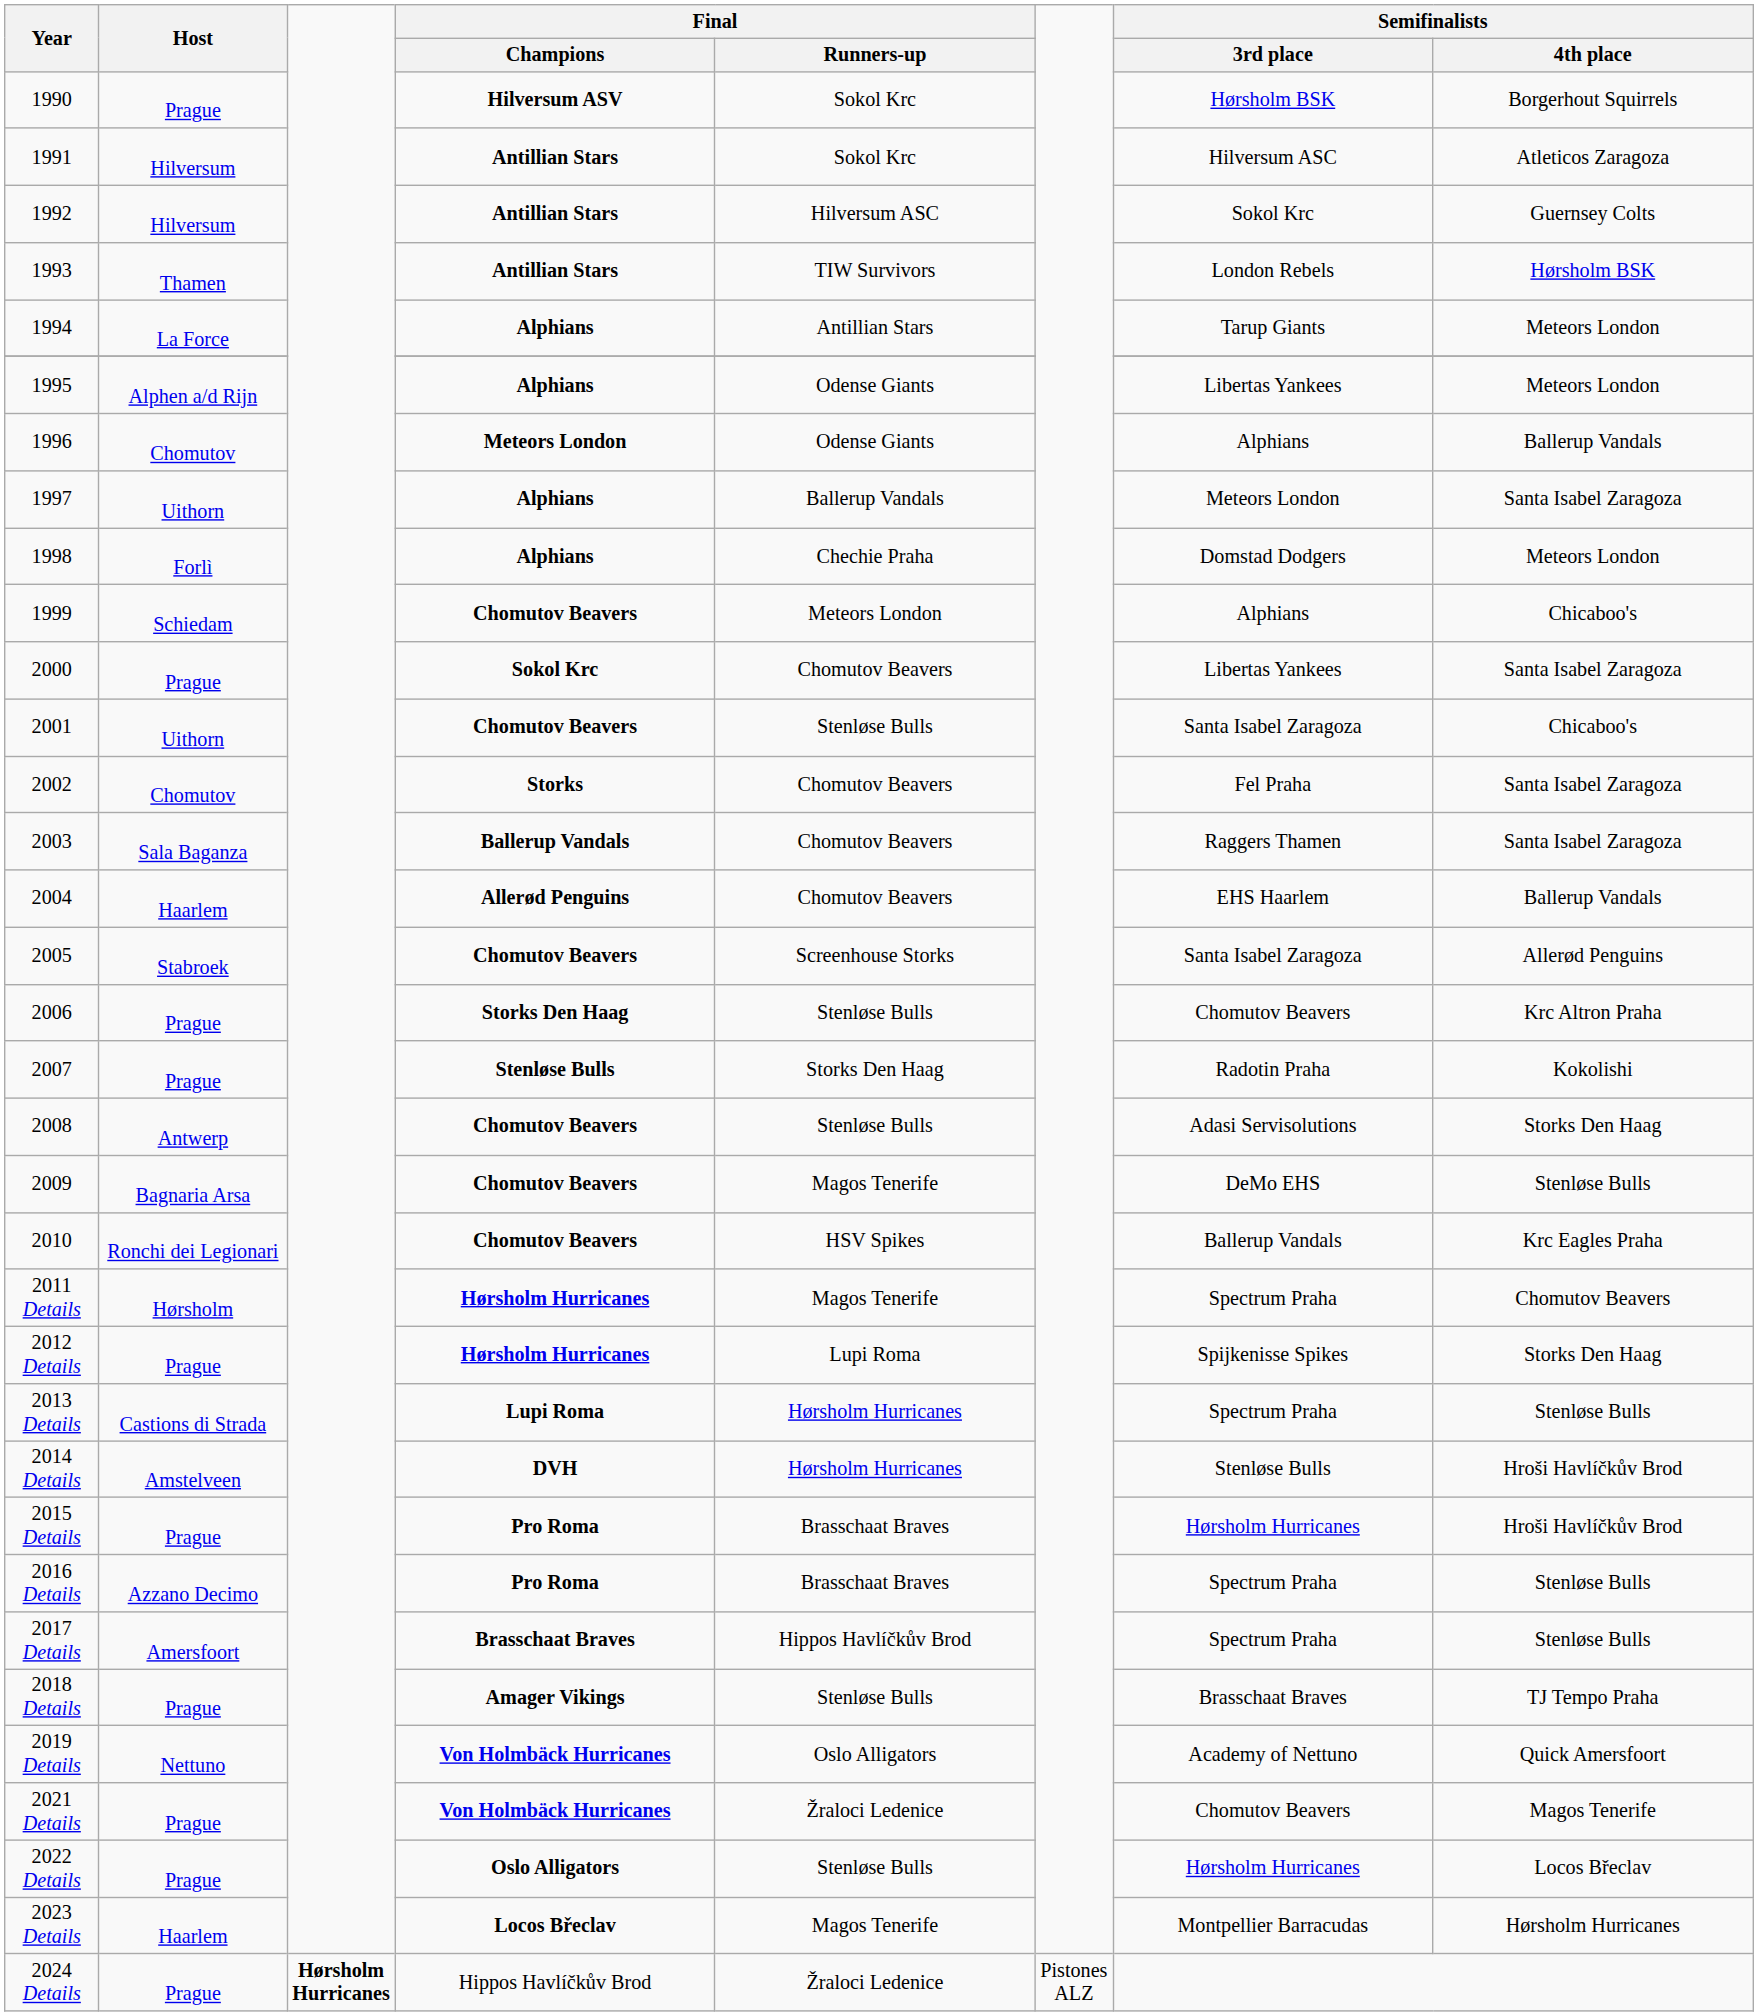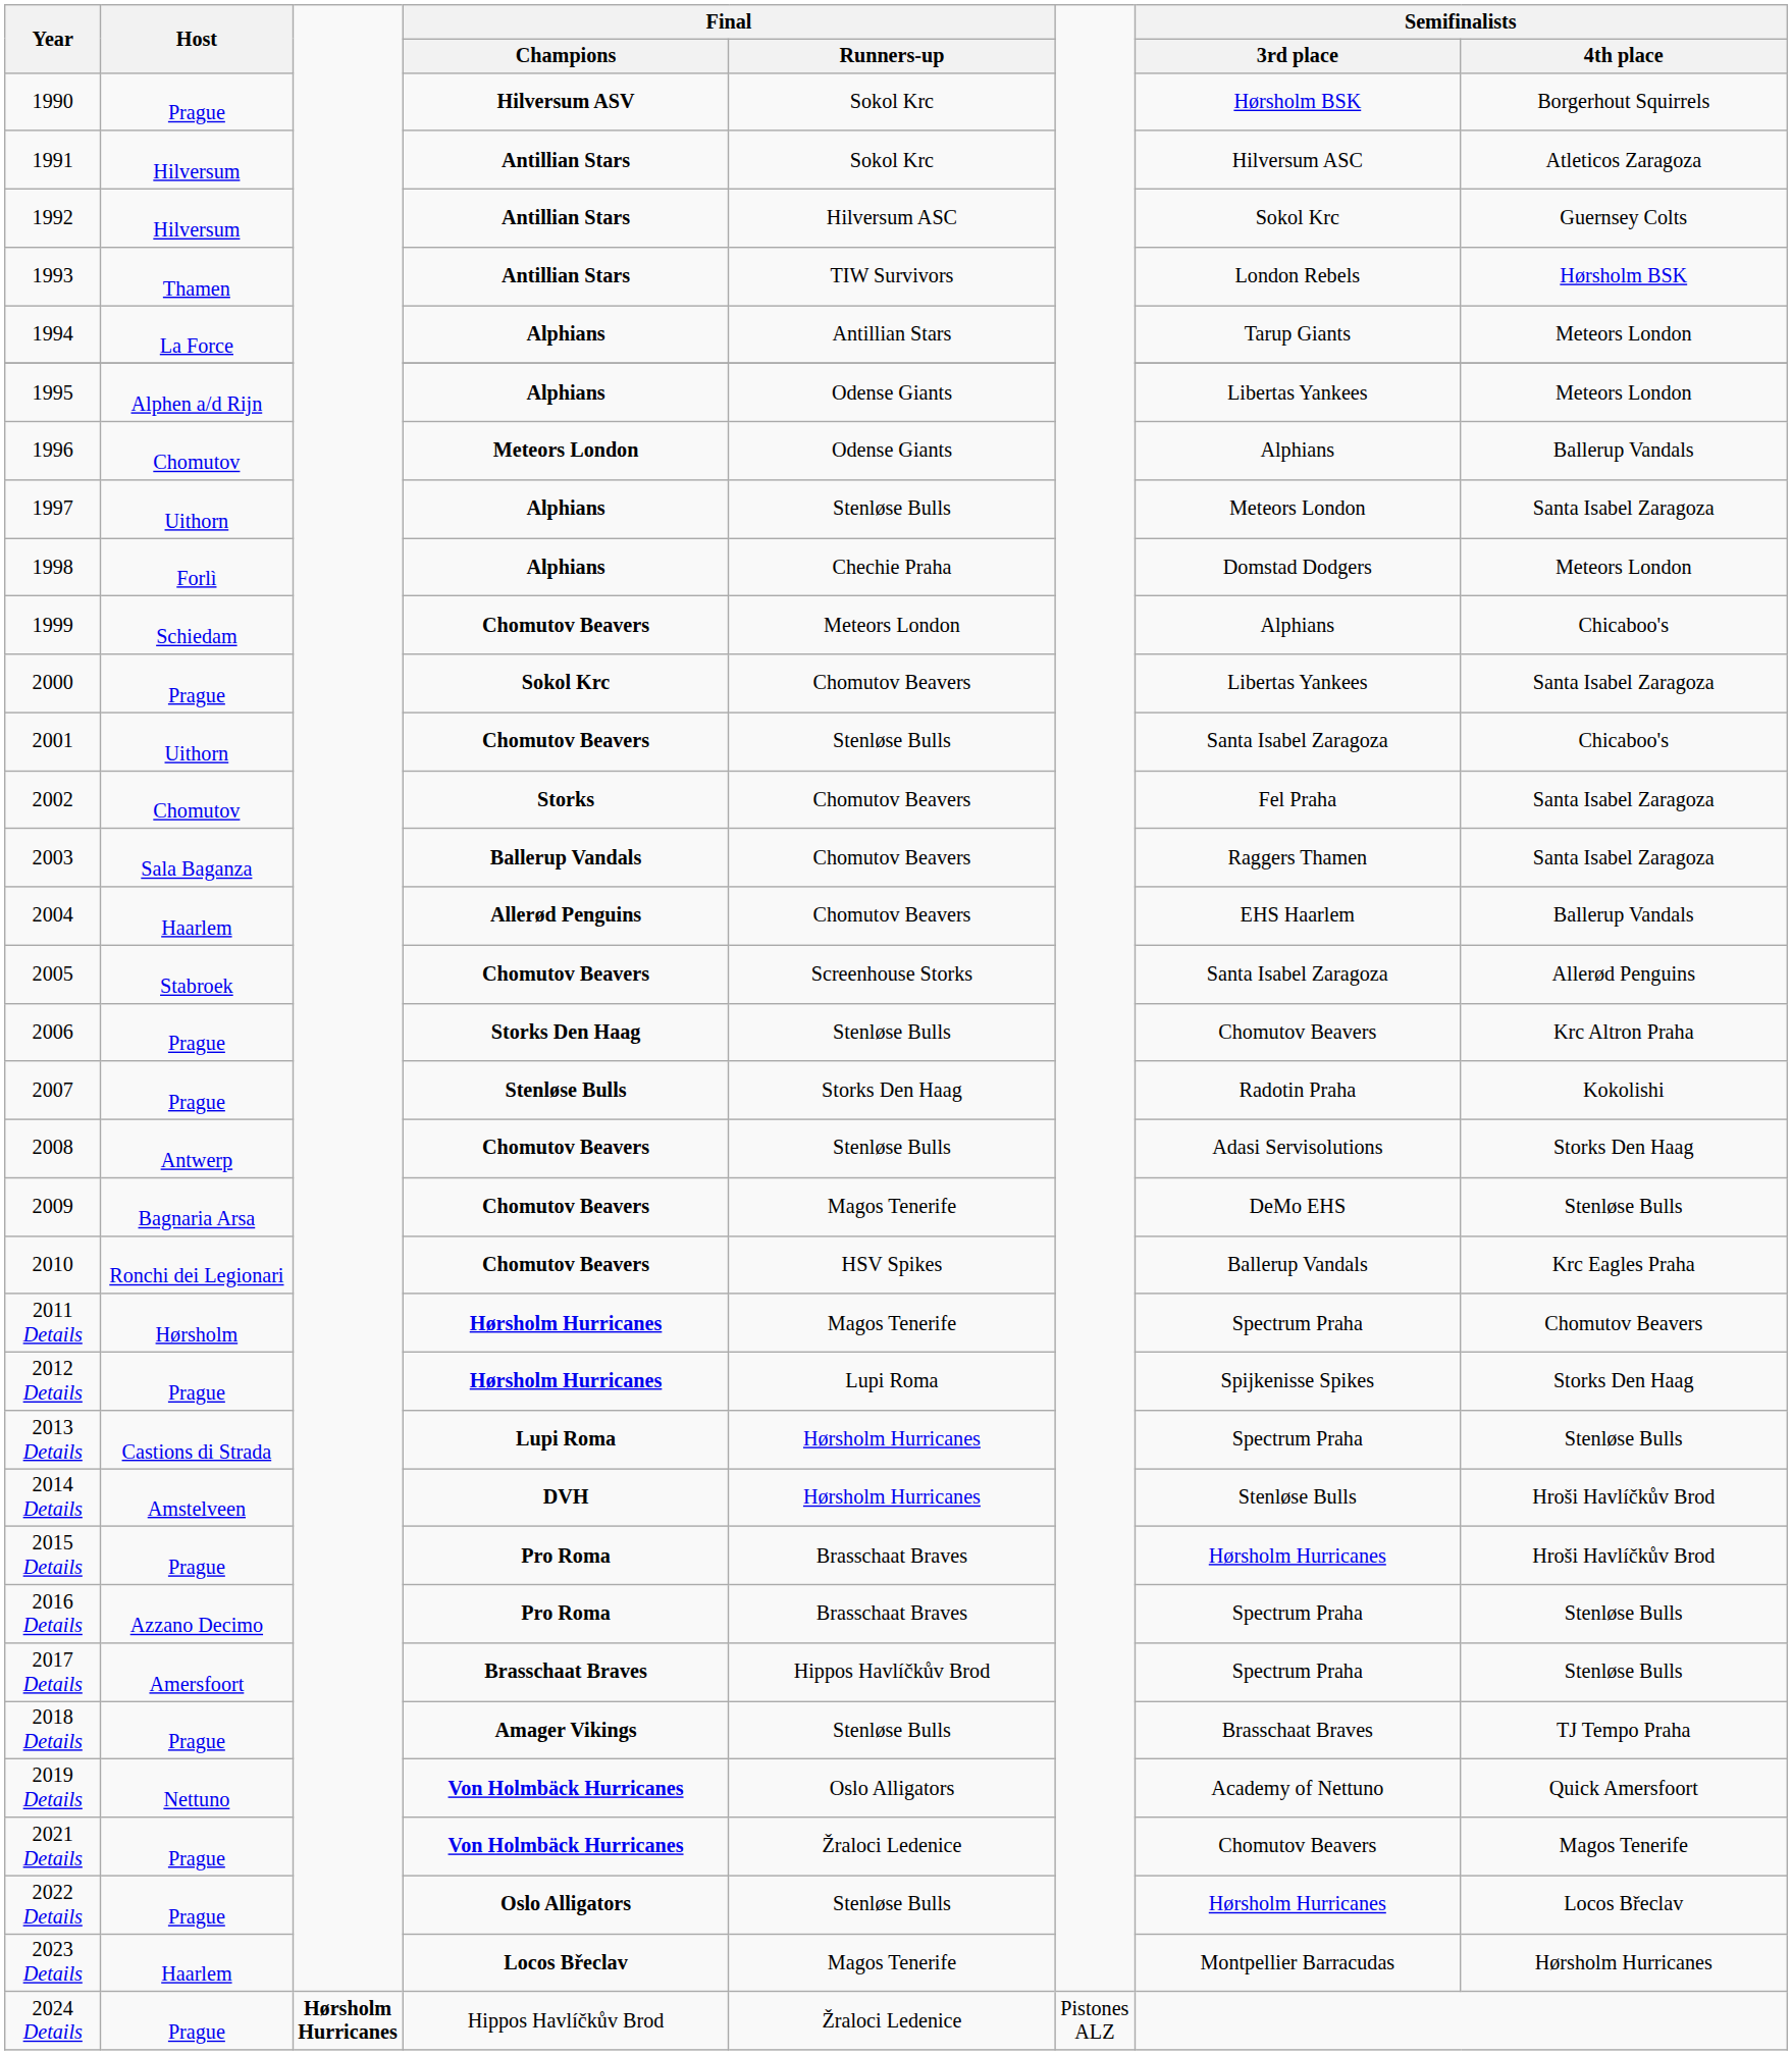 <table class="wikitable" style="font-size:90%; text-align: center;">
 <tr>
 <th rowspan=2 width=5%>Year</th>
 <th rowspan=2 width=10%>Host</th>
 <td width=1% rowspan=36 style="border-top:none;border-bottom:none;"></td>
 <th colspan=2>Final</th>
 <td width=1% rowspan=36 style="border-top:none;border-bottom:none;"></td>
 <th colspan=2>Semifinalists</th>
 </tr>
 <tr>
 <th width=17%>Champions</th>
 <th width=17%>Runners-up</th>
 <th width=17%>3rd place</th>
 <th width=17%>4th place</th>
 </tr>
 <tr>
 <td>1990</td>
 <td><br><a href='#'>Prague</a></td>
 <td><strong>Hilversum ASV </strong></td>
 <td>Sokol Krc </td>
 <td><a href='#'>Hørsholm BSK</a> </td>
 <td>Borgerhout Squirrels </td>
 </tr>
 <tr>
 <td>1991</td>
 <td><br><a href='#'>Hilversum</a></td>
 <td><strong>Antillian Stars </strong></td>
 <td>Sokol Krc </td>
 <td>Hilversum ASC </td>
 <td>Atleticos Zaragoza </td>
 </tr>
 <tr>
 <td>1992</td>
 <td><br><a href='#'>Hilversum</a></td>
 <td><strong>Antillian Stars </strong></td>
 <td>Hilversum ASC </td>
 <td>Sokol Krc </td>
 <td>Guernsey Colts </td>
 </tr>
 <tr>
 <td>1993</td>
 <td><br><a href='#'>Thamen</a></td>
 <td><strong>Antillian Stars </strong></td>
 <td>TIW Survivors </td>
 <td>London Rebels </td>
 <td><a href='#'>Hørsholm BSK</a> </td>
 </tr>
 <tr>
 <td>1994</td>
 <td><br><a href='#'>La Force</a></td>
 <td><strong>Alphians </strong></td>
 <td>Antillian Stars </td>
 <td>Tarup Giants </td>
 <td>Meteors London </td>
 </tr>
 <tr style="background: #D0E6FF;">
 </tr>
 <tr>
 <td>1995</td>
 <td><br><a href='#'>Alphen a/d Rijn</a></td>
 <td><strong>Alphians </strong></td>
 <td>Odense Giants </td>
 <td>Libertas Yankees </td>
 <td>Meteors London </td>
 </tr>
 <tr>
 <td>1996</td>
 <td><br><a href='#'>Chomutov</a></td>
 <td><strong>Meteors London </strong></td>
 <td>Odense Giants </td>
 <td>Alphians </td>
 <td>Ballerup Vandals </td>
 </tr>
 <tr>
 <td>1997</td>
 <td><br><a href='#'>Uithorn</a></td>
 <td><strong>Alphians </strong></td>
-<td>Ballerup Vandals </td>
+<td>Stenløse Bulls </td>
 <td>Meteors London </td>
 <td>Santa Isabel Zaragoza </td>
 </tr>
 <tr>
 <td>1998</td>
 <td><br><a href='#'>Forlì</a></td>
 <td><strong>Alphians </strong></td>
 <td>Chechie Praha </td>
 <td>Domstad Dodgers </td>
 <td>Meteors London </td>
 </tr>
 <tr>
 <td>1999</td>
 <td><br><a href='#'>Schiedam</a></td>
 <td><strong>Chomutov Beavers </strong></td>
 <td>Meteors London </td>
 <td>Alphians </td>
 <td>Chicaboo's </td>
 </tr>
 <tr>
 <td>2000</td>
 <td><br><a href='#'>Prague</a></td>
 <td><strong>Sokol Krc </strong></td>
 <td>Chomutov Beavers </td>
 <td>Libertas Yankees </td>
 <td>Santa Isabel Zaragoza </td>
 </tr>
 <tr>
 <td>2001</td>
 <td><br><a href='#'>Uithorn</a></td>
 <td><strong>Chomutov Beavers </strong></td>
 <td>Stenløse Bulls </td>
 <td>Santa Isabel Zaragoza </td>
 <td>Chicaboo's </td>
 </tr>
 <tr>
 <td>2002</td>
 <td><br><a href='#'>Chomutov</a></td>
 <td><strong>Storks </strong></td>
 <td>Chomutov Beavers </td>
 <td>Fel Praha </td>
 <td>Santa Isabel Zaragoza </td>
 </tr>
 <tr>
 <td>2003</td>
 <td><br><a href='#'>Sala Baganza</a></td>
 <td><strong>Ballerup Vandals </strong></td>
 <td>Chomutov Beavers </td>
 <td>Raggers Thamen </td>
 <td>Santa Isabel Zaragoza </td>
 </tr>
 <tr>
 <td>2004</td>
 <td><br><a href='#'>Haarlem</a></td>
 <td><strong>Allerød Penguins </strong></td>
 <td>Chomutov Beavers </td>
 <td>EHS Haarlem </td>
 <td>Ballerup Vandals </td>
 </tr>
 <tr>
 <td>2005</td>
 <td><br><a href='#'>Stabroek</a></td>
 <td><strong>Chomutov Beavers </strong></td>
 <td>Screenhouse Storks </td>
 <td>Santa Isabel Zaragoza </td>
 <td>Allerød Penguins </td>
 </tr>
 <tr>
 <td>2006</td>
 <td><br><a href='#'>Prague</a></td>
 <td><strong>Storks Den Haag </strong></td>
 <td>Stenløse Bulls </td>
 <td>Chomutov Beavers </td>
 <td>Krc Altron Praha </td>
 </tr>
 <tr>
 <td>2007</td>
 <td><br><a href='#'>Prague</a></td>
 <td><strong>Stenløse Bulls </strong></td>
 <td>Storks Den Haag </td>
 <td>Radotin Praha </td>
 <td>Kokolishi </td>
 </tr>
 <tr>
 <td>2008</td>
 <td><br><a href='#'>Antwerp</a></td>
 <td><strong>Chomutov Beavers </strong></td>
 <td>Stenløse Bulls </td>
 <td>Adasi Servisolutions </td>
 <td>Storks Den Haag </td>
 </tr>
 <tr>
 <td>2009</td>
 <td><br><a href='#'>Bagnaria Arsa</a></td>
 <td><strong>Chomutov Beavers </strong></td>
 <td>Magos Tenerife </td>
 <td>DeMo EHS </td>
 <td>Stenløse Bulls </td>
 </tr>
 <tr>
 <td>2010</td>
 <td><br><a href='#'>Ronchi dei Legionari</a></td>
 <td><strong>Chomutov Beavers </strong></td>
 <td>HSV Spikes </td>
 <td>Ballerup Vandals </td>
 <td>Krc Eagles Praha </td>
 </tr>
 <tr>
 <td>2011<br><em><a href='#'>Details</a></em></td>
 <td><br><a href='#'>Hørsholm</a></td>
 <td><strong><a href='#'>Hørsholm Hurricanes</a> </strong></td>
 <td>Magos Tenerife </td>
 <td>Spectrum Praha </td>
 <td>Chomutov Beavers </td>
 </tr>
 <tr>
 <td>2012<br><em><a href='#'>Details</a></em></td>
 <td><br><a href='#'>Prague</a></td>
 <td><strong><a href='#'>Hørsholm Hurricanes</a> </strong></td>
 <td>Lupi Roma </td>
 <td>Spijkenisse Spikes </td>
 <td>Storks Den Haag </td>
 </tr>
 <tr>
 <td>2013<br><em><a href='#'>Details</a></em></td>
 <td><br><a href='#'>Castions di Strada</a></td>
 <td><strong>Lupi Roma </strong></td>
 <td><a href='#'>Hørsholm Hurricanes</a> </td>
 <td>Spectrum Praha </td>
 <td>Stenløse Bulls </td>
 </tr>
 <tr>
 <td>2014<br><em><a href='#'>Details</a></em></td>
 <td><br><a href='#'>Amstelveen</a></td>
 <td><strong>DVH </strong></td>
 <td><a href='#'>Hørsholm Hurricanes</a> </td>
 <td>Stenløse Bulls </td>
 <td>Hroši Havlíčkův Brod </td>
 </tr>
 <tr>
 <td>2015<br><em><a href='#'>Details</a></em></td>
 <td><br><a href='#'>Prague</a></td>
 <td><strong>Pro Roma </strong></td>
 <td>Brasschaat Braves </td>
 <td><a href='#'>Hørsholm Hurricanes</a> </td>
 <td>Hroši Havlíčkův Brod </td>
 </tr>
 <tr>
 <td>2016<br><em><a href='#'>Details</a></em></td>
 <td><br><a href='#'>Azzano Decimo</a></td>
 <td><strong>Pro Roma </strong></td>
 <td>Brasschaat Braves </td>
 <td>Spectrum Praha </td>
 <td>Stenløse Bulls </td>
 </tr>
 <tr>
 <td>2017<br><em><a href='#'>Details</a></em></td>
 <td><br><a href='#'>Amersfoort</a></td>
 <td><strong>Brasschaat Braves </strong></td>
 <td>Hippos Havlíčkův Brod </td>
 <td>Spectrum Praha </td>
 <td>Stenløse Bulls </td>
 </tr>
 <tr>
 <td>2018<br><em><a href='#'>Details</a></em></td>
 <td><br><a href='#'>Prague</a></td>
 <td><strong>Amager Vikings </strong></td>
 <td>Stenløse Bulls </td>
 <td>Brasschaat Braves </td>
 <td>TJ Tempo Praha </td>
 </tr>
 <tr>
 <td>2019<br><em><a href='#'>Details</a></em></td>
 <td><br><a href='#'>Nettuno</a></td>
 <td><strong><a href='#'>Von Holmbäck Hurricanes</a> </strong></td>
 <td>Oslo Alligators </td>
 <td>Academy of Nettuno </td>
 <td>Quick Amersfoort </td>
 </tr>
 <tr>
 <td>2021<br><em><a href='#'>Details</a></em></td>
 <td><br><a href='#'>Prague</a></td>
 <td><strong><a href='#'>Von Holmbäck Hurricanes</a> </strong></td>
 <td>Žraloci Ledenice </td>
 <td>Chomutov Beavers </td>
 <td>Magos Tenerife </td>
 </tr>
 <tr>
 <td>2022<br><em><a href='#'>Details</a></em></td>
 <td><br><a href='#'>Prague</a></td>
 <td><strong>Oslo Alligators </strong></td>
 <td>Stenløse Bulls </td>
 <td><a href='#'>Hørsholm Hurricanes</a> </td>
 <td>Locos Břeclav </td>
 </tr>
 <tr>
 <td>2023<br><em><a href='#'>Details</a></em></td>
 <td><br><a href='#'>Haarlem</a></td>
 <td><strong>Locos Břeclav </strong></td>
 <td>Magos Tenerife </td>
 <td>Montpellier Barracudas </td>
 <td>Hørsholm Hurricanes </td>
 </tr>
 <tr>
 <td>2024<br><em><a href='#'>Details</a></em></td>
 <td><br><a href='#'>Prague</a></td>
 <td><strong>Hørsholm Hurricanes </strong></td>
 <td>Hippos Havlíčkův Brod </td>
 <td>Žraloci Ledenice </td>
 <td>Pistones ALZ </td>
 </tr>
 </table>
